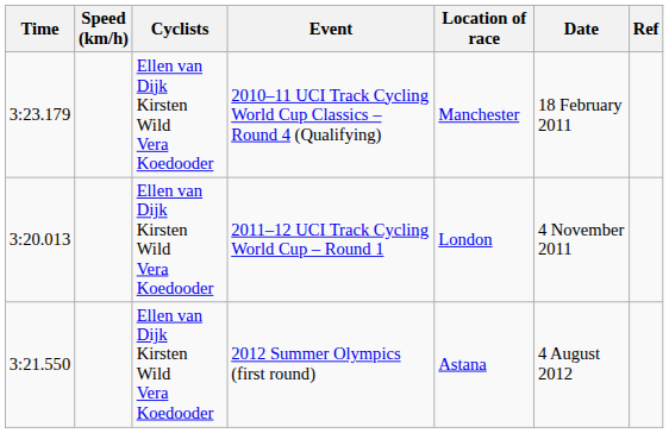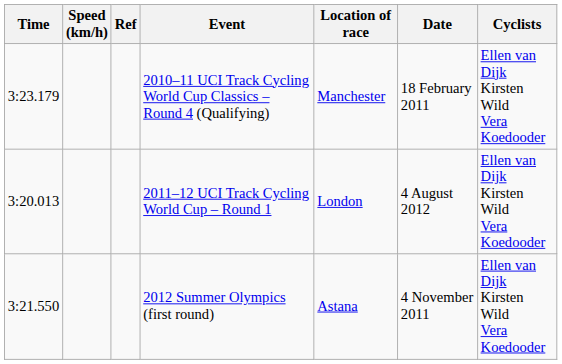 <table class="wikitable">
 <tr>
 <th>Time</th>
 <th>Speed<br>(km/h)</th>
-<th>Cyclists</th>
+<th>Ref</th>
 <th>Event</th>
 <th>Location of race</th>
 <th>Date</th>
-<th>Ref</th>
+<th>Cyclists</th>
 </tr>
 <tr>
 <td>3:23.179</td>
 <td></td>
-<td><a href='#'>Ellen van Dijk</a><br>Kirsten Wild<br><a href='#'>Vera Koedooder</a></td>
+<td></td>
 <td><a href='#'>2010–11 UCI Track Cycling World Cup Classics – Round 4</a> (Qualifying)</td>
 <td> <a href='#'>Manchester</a></td>
 <td>18 February 2011</td>
-<td></td>
+<td><a href='#'>Ellen van Dijk</a><br>Kirsten Wild<br><a href='#'>Vera Koedooder</a></td>
 </tr>
 <tr>
 <td>3:20.013</td>
 <td></td>
-<td><a href='#'>Ellen van Dijk</a><br>Kirsten Wild<br><a href='#'>Vera Koedooder</a></td>
+<td></td>
 <td><a href='#'>2011–12 UCI Track Cycling World Cup – Round 1</a></td>
 <td> <a href='#'>London</a></td>
-<td>4 November 2011</td>
-<td></td>
+<td>4 August 2012</td>
+<td><a href='#'>Ellen van Dijk</a><br>Kirsten Wild<br><a href='#'>Vera Koedooder</a></td>
 </tr>
 <tr>
 <td>3:21.550</td>
 <td></td>
-<td><a href='#'>Ellen van Dijk</a><br>Kirsten Wild<br><a href='#'>Vera Koedooder</a></td>
+<td></td>
 <td><a href='#'>2012 Summer Olympics</a> (first round)</td>
 <td> <a href='#'>Astana</a></td>
-<td>4 August 2012</td>
-<td></td>
+<td>4 November 2011</td>
+<td><a href='#'>Ellen van Dijk</a><br>Kirsten Wild<br><a href='#'>Vera Koedooder</a></td>
 </tr>
 </table>
